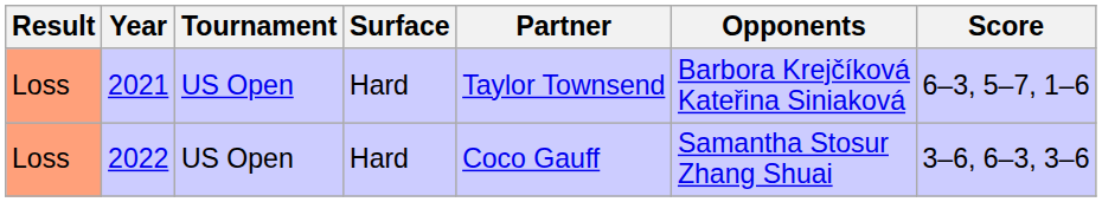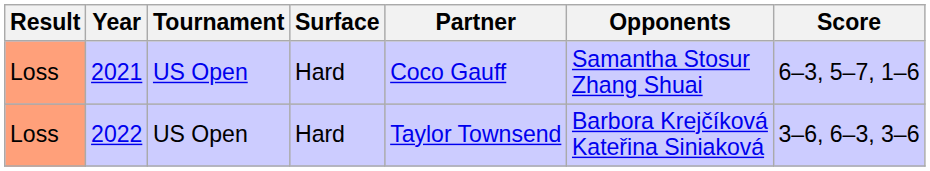 <table class="sortable wikitable">
 <tr>
 <th>Result</th>
 <th>Year</th>
 <th>Tournament</th>
 <th>Surface</th>
 <th>Partner</th>
 <th>Opponents</th>
 <th class="unsortable">Score</th>
 </tr>
 <tr style="background:#ccf;">
 <td style="background:#ffa07a;">Loss</td>
 <td><a href='#'>2021</a></td>
 <td><a href='#'>US Open</a></td>
 <td>Hard</td>
-<td> <a href='#'>Taylor Townsend</a></td>
-<td> <a href='#'>Barbora Krejčíková</a> <br>  <a href='#'>Kateřina Siniaková</a></td>
+<td> <a href='#'>Coco Gauff</a></td>
+<td> <a href='#'>Samantha Stosur</a> <br>  <a href='#'>Zhang Shuai</a></td>
 <td>6–3, 5–7, 1–6</td>
 </tr>
 <tr style="background:#ccf;">
 <td style="background:#ffa07a;">Loss</td>
 <td><a href='#'>2022</a></td>
 <td>US Open</td>
 <td>Hard</td>
-<td> <a href='#'>Coco Gauff</a></td>
-<td> <a href='#'>Samantha Stosur</a> <br>  <a href='#'>Zhang Shuai</a></td>
+<td> <a href='#'>Taylor Townsend</a></td>
+<td> <a href='#'>Barbora Krejčíková</a> <br>  <a href='#'>Kateřina Siniaková</a></td>
 <td>3–6, 6–3, 3–6</td>
 </tr>
 </table>
